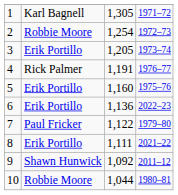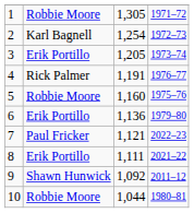 <table class="wikitable">
 <tr>
 </tr>
 <tr>
 <td>1</td>
-<td>Karl Bagnell</td>
+<td><a href='#'>Robbie Moore</a></td>
 <td>1,305</td>
 <td style="font-size:80%;"><a href='#'>1971–72</a></td>
 </tr>
 <tr>
 <td>2</td>
-<td><a href='#'>Robbie Moore</a></td>
+<td>Karl Bagnell</td>
 <td>1,254</td>
 <td style="font-size:80%;"><a href='#'>1972–73</a></td>
 </tr>
 <tr>
 <td>3</td>
 <td><a href='#'>Erik Portillo</a></td>
 <td>1,205</td>
 <td style="font-size:80%;"><a href='#'>1973–74</a></td>
 </tr>
 <tr>
 <td>4</td>
 <td>Rick Palmer</td>
 <td>1,191</td>
 <td style="font-size:80%;"><a href='#'>1976–77</a></td>
 </tr>
 <tr>
 <td>5</td>
-<td><a href='#'>Erik Portillo</a></td>
+<td><a href='#'>Robbie Moore</a></td>
 <td>1,160</td>
 <td style="font-size:80%;"><a href='#'>1975–76</a></td>
 </tr>
 <tr>
 <td>6</td>
 <td><a href='#'>Erik Portillo</a></td>
 <td>1,136</td>
-<td style="font-size:80%;"><a href='#'>2022–23</a></td>
+<td style="font-size:80%;"><a href='#'>1979–80</a></td>
 </tr>
 <tr>
 <td>7</td>
 <td><a href='#'>Paul Fricker</a></td>
-<td>1,122</td>
-<td style="font-size:80%;"><a href='#'>1979–80</a></td>
+<td>1,121</td>
+<td style="font-size:80%;"><a href='#'>2022–23</a></td>
 </tr>
 <tr>
 <td>8</td>
 <td><a href='#'>Erik Portillo</a></td>
 <td>1,111</td>
 <td style="font-size:80%;"><a href='#'>2021–22</a></td>
 </tr>
 <tr>
 <td>9</td>
 <td><a href='#'>Shawn Hunwick</a></td>
 <td>1,092</td>
 <td style="font-size:80%;"><a href='#'>2011–12</a></td>
 </tr>
 <tr>
 <td>10</td>
 <td><a href='#'>Robbie Moore</a></td>
 <td>1,044</td>
 <td style="font-size:80%;"><a href='#'>1980–81</a></td>
 </tr>
 </table>
